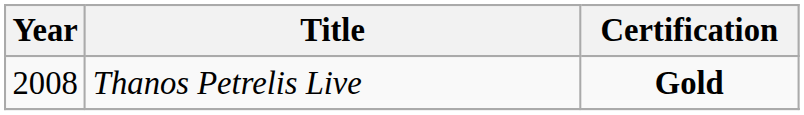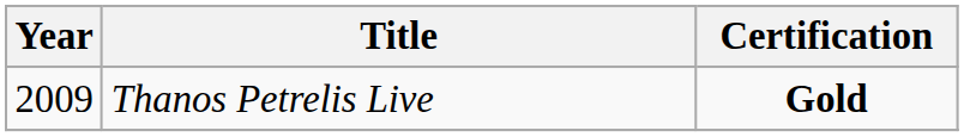 <table class="wikitable"|width=100%>
 <tr bgcolor="#CCCCCC">
 <th width="20">Year</th>
 <th width="235">Title</th>
 <th width="100">Certification</th>
 </tr>
 <tr>
-<td>2008</td>
+<td>2009</td>
 <td><em>Thanos Petrelis Live</em></td>
 <td align="center"><strong>Gold</strong></td>
 </tr>
 <tr>
 </tr>
 </table>
